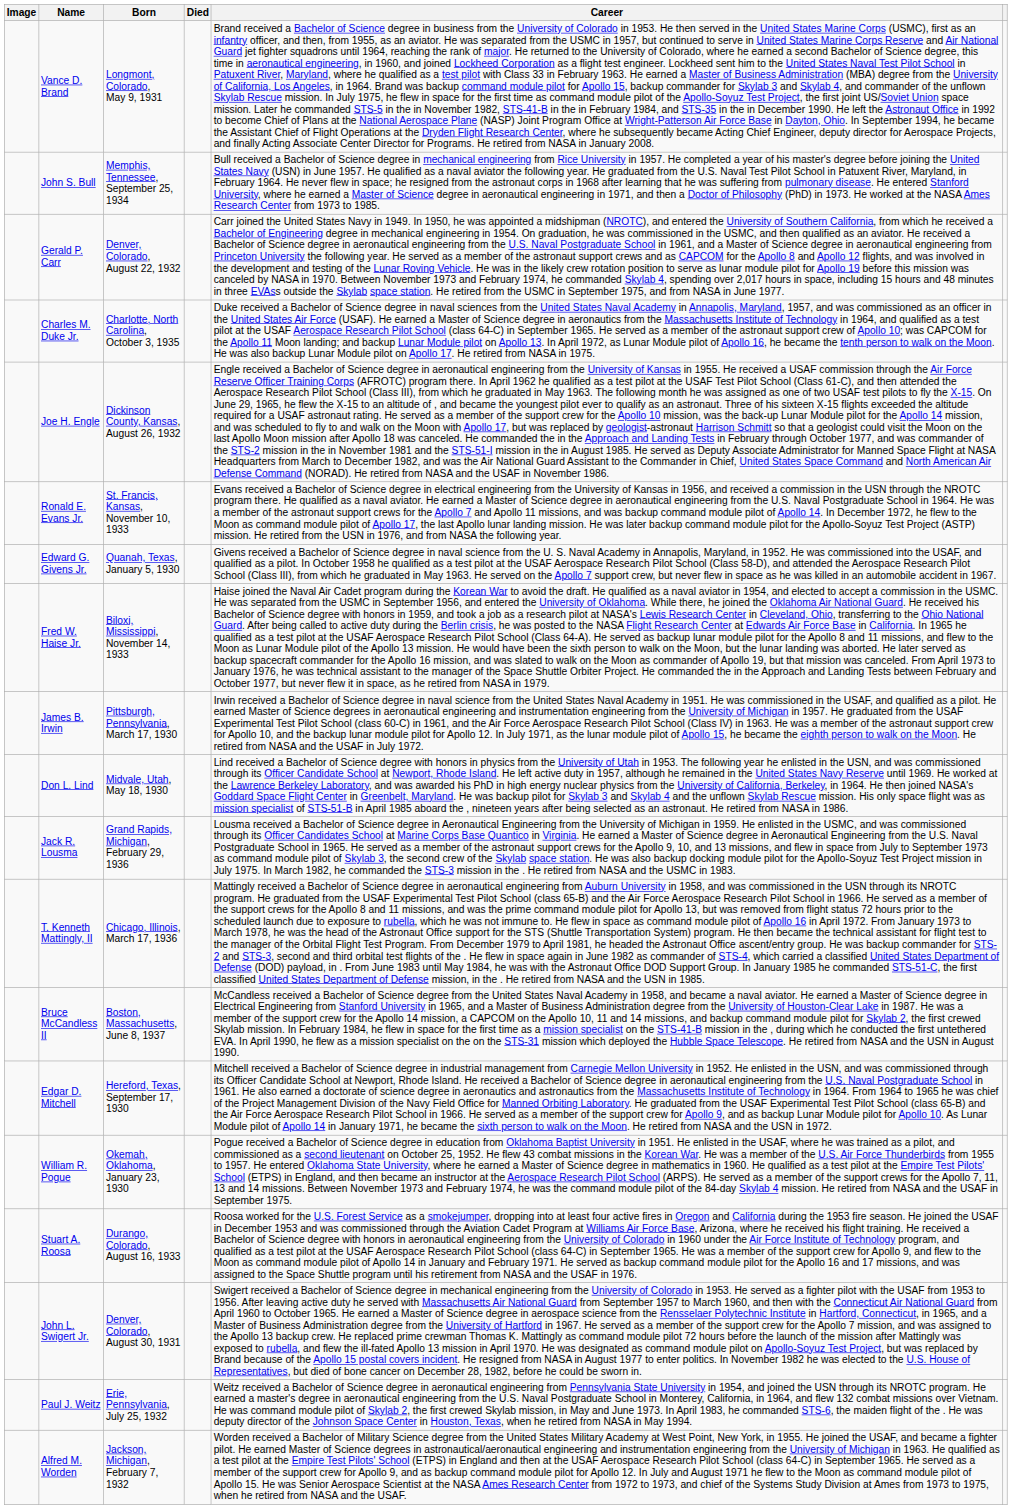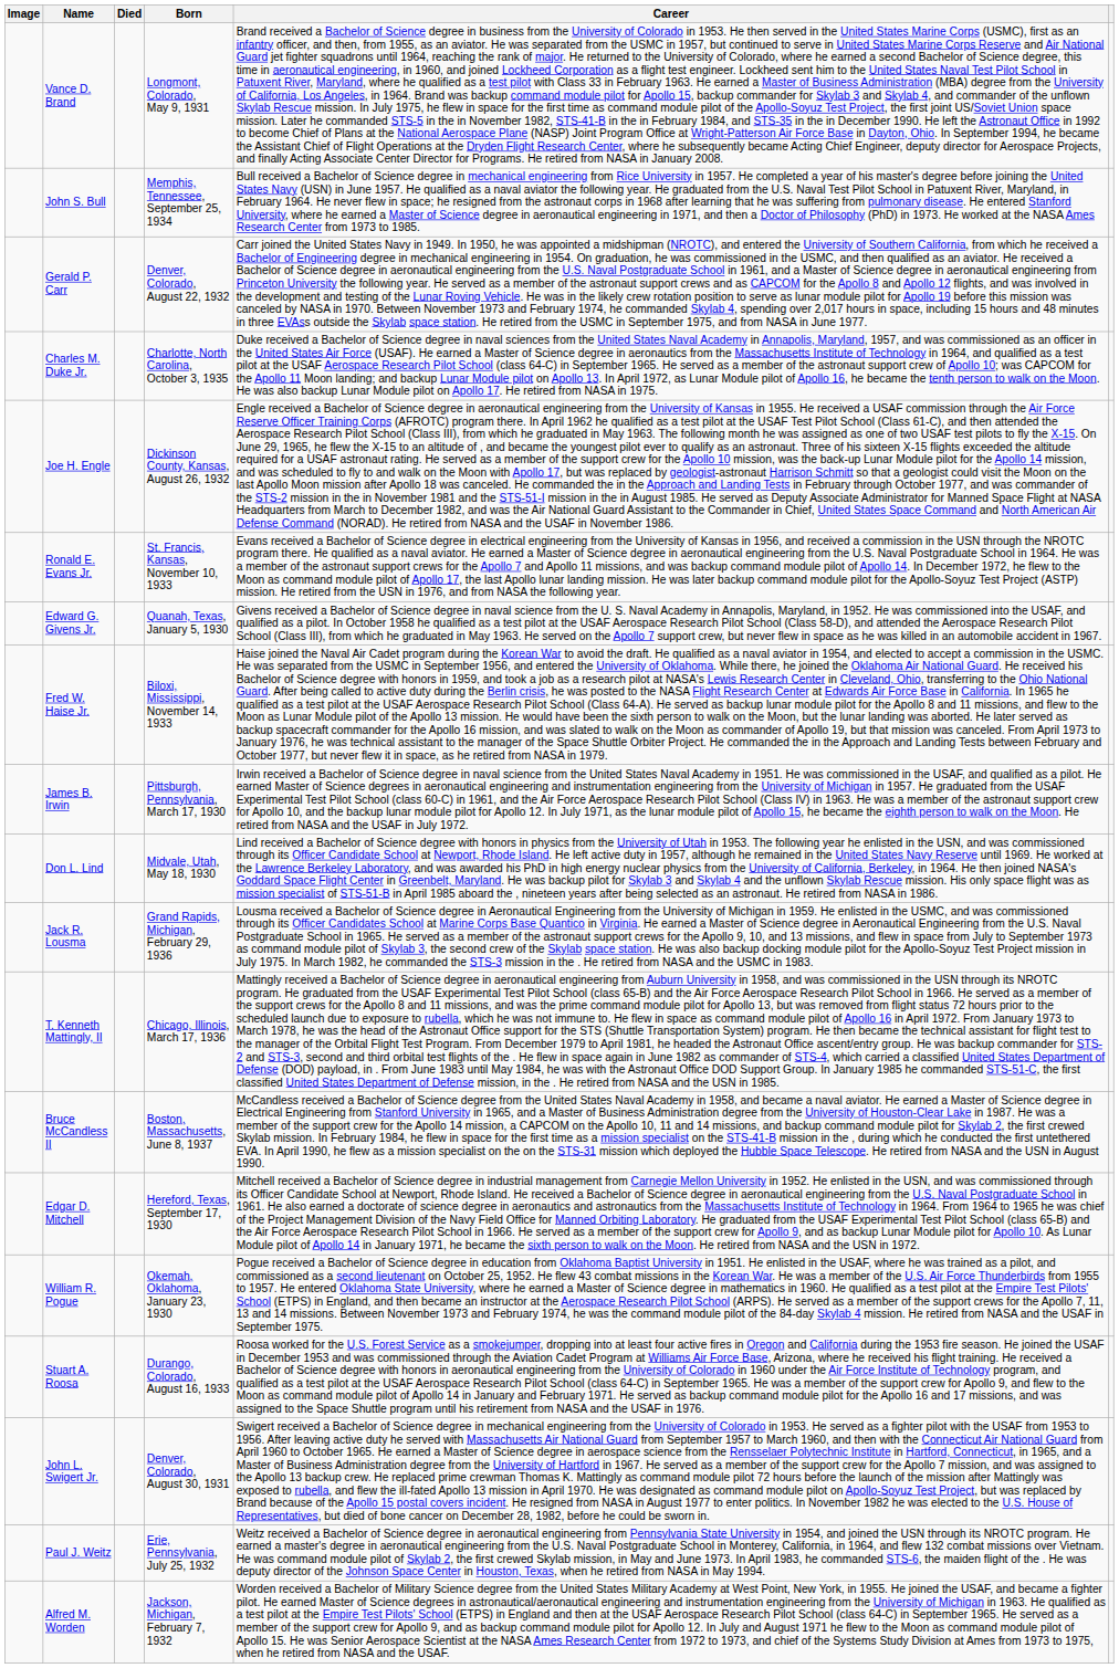 <table class="wikitable sortable sticky-header">
 <tr>
 <th scope="col" class="unsortable">Image</th>
 <th scope="col">Name</th>
+<th scope="col">Died</th>
 <th scope="col">Born</th>
-<th scope="col">Died</th>
 <th scope="col" style="min-width: 150px;">Career</th>
 <th scope="col" class="unsortable"></th>
 </tr>
 <tr>
 <td></td>
 <td data-sort-value=Brand><a href='#'>Vance D. Brand</a></td>
+<td> </td>
 <td data-sort-value=><a href='#'>Longmont, Colorado</a>,<br>May 9, 1931</td>
-<td> </td>
 <td>Brand received a <a href='#'>Bachelor of Science</a> degree in business from the <a href='#'>University of Colorado</a> in 1953. He then served in the <a href='#'>United States Marine Corps</a> (USMC), first as an <a href='#'>infantry</a> officer, and then, from 1955, as an aviator. He was separated from the USMC in 1957,  but continued to serve in <a href='#'>United States Marine Corps Reserve</a> and <a href='#'>Air National Guard</a> jet fighter squadrons until 1964, reaching the rank of <a href='#'>major</a>. He returned to the University of Colorado, where he earned a second Bachelor of Science degree, this time in <a href='#'>aeronautical engineering</a>, in 1960, and joined <a href='#'>Lockheed Corporation</a> as a flight test engineer. Lockheed sent him to the <a href='#'>United States Naval Test Pilot School</a> in <a href='#'>Patuxent River</a>, <a href='#'>Maryland</a>, where he qualified as a <a href='#'>test pilot</a> with Class 33 in February 1963. He earned a <a href='#'>Master of Business Administration</a> (MBA) degree from the <a href='#'>University of California, Los Angeles</a>, in 1964. Brand was backup <a href='#'>command module pilot</a> for <a href='#'>Apollo 15</a>,  backup commander for <a href='#'>Skylab 3</a> and <a href='#'>Skylab 4</a>, and commander of the unflown <a href='#'>Skylab Rescue</a> mission. In July 1975, he flew in space for the first time as command module pilot of the <a href='#'>Apollo-Soyuz Test Project</a>, the first joint US/<a href='#'>Soviet Union</a> space mission. Later he commanded <a href='#'>STS-5</a> in the  in November 1982, <a href='#'>STS-41-B</a> in the  in February 1984, and <a href='#'>STS-35</a> in the  in December 1990.  He left the <a href='#'>Astronaut Office</a> in 1992 to become Chief of Plans at the <a href='#'>National Aerospace Plane</a> (NASP) Joint Program Office at <a href='#'>Wright-Patterson Air Force Base</a> in <a href='#'>Dayton, Ohio</a>. In September 1994, he became the Assistant Chief of Flight Operations at the <a href='#'>Dryden Flight Research Center</a>, where he subsequently became Acting Chief Engineer, deputy director for Aerospace Projects, and finally Acting Associate Center Director for Programs. He retired from NASA in January 2008.</td>
 <td></td>
 </tr>
 <tr>
 <td></td>
 <td data-sort-value=Bull><a href='#'>John S. Bull</a></td>
+<td></td>
 <td data-sort-value=><a href='#'>Memphis, Tennessee</a>,<br>September 25, 1934</td>
-<td></td>
 <td>Bull received a Bachelor of Science degree in <a href='#'>mechanical engineering</a> from <a href='#'>Rice University</a> in 1957. He completed a year of his master's degree before joining the <a href='#'>United States Navy</a> (USN) in June 1957. He qualified as a naval aviator the following year. He graduated from the U.S. Naval Test Pilot School in Patuxent River, Maryland, in February 1964. He never flew in space; he resigned from the astronaut corps in 1968 after learning that he was suffering from <a href='#'>pulmonary disease</a>. He entered <a href='#'>Stanford University</a>, where he earned a <a href='#'>Master of Science</a> degree in aeronautical engineering in 1971, and then a <a href='#'>Doctor of Philosophy</a> (PhD) in 1973. He worked at the NASA <a href='#'>Ames Research Center</a> from 1973 to 1985.</td>
 <td></td>
 </tr>
 <tr>
 <td></td>
 <td data-sort-value=Carr><a href='#'>Gerald P. Carr</a></td>
+<td></td>
 <td data-sort-value=><a href='#'>Denver, Colorado</a>,<br>August 22, 1932</td>
-<td></td>
 <td>Carr joined the United States Navy in 1949. In 1950, he was appointed a midshipman (<a href='#'>NROTC</a>), and entered the <a href='#'>University of Southern California</a>, from which he received a <a href='#'>Bachelor of Engineering</a> degree in mechanical engineering in 1954. On graduation, he was commissioned in the USMC, and then qualified as an aviator. He received a Bachelor of Science degree in aeronautical engineering from the <a href='#'>U.S. Naval Postgraduate School</a> in 1961, and a Master of Science degree in aeronautical engineering from <a href='#'>Princeton University</a> the following year. He served as a member of the astronaut support crews and as <a href='#'>CAPCOM</a> for the <a href='#'>Apollo 8</a> and <a href='#'>Apollo 12</a> flights, and was involved in the development and testing of the <a href='#'>Lunar Roving Vehicle</a>.  He was in the likely crew rotation position to serve as lunar module pilot for <a href='#'>Apollo 19</a> before this mission was canceled by NASA in 1970. Between November 1973 and February 1974, he commanded <a href='#'>Skylab 4</a>, spending over 2,017 hours in space, including 15 hours and 48 minutes in three <a href='#'>EVAs</a>s outside the <a href='#'>Skylab</a> <a href='#'>space station</a>. He retired from the USMC in September 1975, and from NASA in June 1977.</td>
 <td></td>
 </tr>
 <tr>
 <td></td>
 <td data-sort-value=Duke><a href='#'>Charles M. Duke Jr.</a></td>
+<td> </td>
 <td data-sort-value=><a href='#'>Charlotte, North Carolina</a>, <br>October 3, 1935</td>
-<td> </td>
 <td>Duke received a Bachelor of Science degree in naval sciences from the <a href='#'>United States Naval Academy</a> in <a href='#'>Annapolis, Maryland</a>, 1957, and was commissioned as an officer in the <a href='#'>United States Air Force</a> (USAF). He earned a Master of Science degree in aeronautics from the <a href='#'>Massachusetts Institute of Technology</a> in 1964, and qualified as a test pilot at the USAF <a href='#'>Aerospace Research Pilot School</a> (class 64-C) in September 1965. He served as a member of the astronaut support crew of <a href='#'>Apollo 10</a>; was CAPCOM for the <a href='#'>Apollo 11</a> Moon landing; and backup <a href='#'>Lunar Module pilot</a> on <a href='#'>Apollo 13</a>. In April 1972, as Lunar Module pilot of <a href='#'>Apollo 16</a>, he became the <a href='#'>tenth person to walk on the Moon</a>. He was also backup Lunar Module pilot on <a href='#'>Apollo 17</a>. He retired from NASA in 1975.</td>
 <td></td>
 </tr>
 <tr>
 <td></td>
 <td data-sort-value=Engle><a href='#'>Joe H. Engle</a></td>
+<td></td>
 <td data-sort-value=><a href='#'>Dickinson County, Kansas</a>, <br>August 26, 1932</td>
-<td></td>
 <td>Engle received a Bachelor of Science degree in aeronautical engineering from the <a href='#'>University of Kansas</a> in 1955. He received a USAF commission through the <a href='#'>Air Force Reserve Officer Training Corps</a> (AFROTC) program there. In April 1962 he qualified as a test pilot at the USAF Test Pilot School (Class 61-C), and then attended the Aerospace Research Pilot School (Class III), from which he graduated in May 1963. The following month he was assigned as one of two USAF test pilots to fly the <a href='#'>X-15</a>. On June 29, 1965, he flew the X-15 to an altitude of , and became the youngest pilot ever to qualify as an astronaut. Three of his sixteen X-15 flights exceeded the  altitude required for a USAF astronaut rating. He served as a member of the support crew for the <a href='#'>Apollo 10</a> mission, was the back-up Lunar Module pilot for the <a href='#'>Apollo 14</a> mission, and was scheduled to fly to and walk on the Moon with <a href='#'>Apollo 17</a>, but was replaced by <a href='#'>geologist</a>-astronaut <a href='#'>Harrison Schmitt</a> so that a geologist could visit the Moon on the last Apollo Moon mission after Apollo 18 was canceled. He commanded the  in the <a href='#'>Approach and Landing Tests</a> in February through October 1977, and was commander of the <a href='#'>STS-2</a> mission in the   in November 1981 and the <a href='#'>STS-51-I</a> mission in the  in August 1985. He served as Deputy Associate Administrator for Manned Space Flight at NASA Headquarters from March to December 1982, and was the Air National Guard Assistant to the Commander in Chief, <a href='#'>United States Space Command</a> and <a href='#'>North American Air Defense Command</a> (NORAD). He retired from NASA and the USAF in November 1986.</td>
 <td></td>
 </tr>
 <tr>
 <td></td>
 <td data-sort-value=Evans><a href='#'>Ronald E. Evans Jr.</a></td>
+<td></td>
 <td data-sort-value=><a href='#'>St. Francis, Kansas</a>,<br>November 10, 1933</td>
-<td></td>
 <td>Evans received a Bachelor of Science degree in electrical engineering from the University of Kansas in 1956, and received a commission in the USN through the NROTC program there. He qualified as a naval aviator. He earned a Master of Science degree in aeronautical engineering from the U.S. Naval Postgraduate School in 1964. He was a member of the astronaut support crews for the <a href='#'>Apollo 7</a> and Apollo 11 missions, and was backup command module pilot of <a href='#'>Apollo 14</a>. In December 1972, he flew to the Moon as command module pilot of <a href='#'>Apollo 17</a>, the last Apollo lunar landing mission. He was later backup command module pilot for the Apollo-Soyuz Test Project (ASTP) mission. He retired from the USN in 1976, and from NASA the following year.</td>
 <td></td>
 </tr>
 <tr>
 <td></td>
 <td data-sort-value=Givens><a href='#'>Edward G. Givens Jr.</a></td>
+<td></td>
 <td data-sort-value=><a href='#'>Quanah, Texas</a>, <br>January 5, 1930</td>
-<td></td>
 <td>Givens received a Bachelor of Science degree in naval science from the U. S. Naval Academy in Annapolis, Maryland,  in 1952. He was commissioned into the USAF, and qualified as a pilot. In October 1958 he qualified as a test pilot at the USAF Aerospace Research Pilot School (Class 58-D), and attended the Aerospace Research Pilot School (Class III), from which he graduated in May 1963. He served on the <a href='#'>Apollo 7</a> support crew, but never flew in space as he was killed in an automobile accident in 1967.</td>
 <td></td>
 </tr>
 <tr>
 <td></td>
 <td data-sort-value=Haise><a href='#'>Fred W. Haise Jr.</a></td>
+<td> </td>
 <td data-sort-value=><a href='#'>Biloxi, Mississippi</a>,<br>November 14, 1933</td>
-<td> </td>
 <td>Haise joined the Naval Air Cadet program during the <a href='#'>Korean War</a> to avoid the draft. He qualified as a naval aviator in 1954, and elected to accept a commission in the USMC. He was separated from the USMC in September 1956, and entered the <a href='#'>University of Oklahoma</a>. While there, he joined the <a href='#'>Oklahoma Air National Guard</a>. He received his Bachelor of Science degree with honors in 1959, and took a job as a research pilot at NASA's <a href='#'>Lewis Research Center</a> in <a href='#'>Cleveland, Ohio</a>, transferring to the <a href='#'>Ohio National Guard</a>. After being called to active duty during the <a href='#'>Berlin crisis</a>, he was posted to the NASA <a href='#'>Flight Research Center</a> at <a href='#'>Edwards Air Force Base</a> in <a href='#'>California</a>. In 1965 he qualified as a test pilot at the USAF Aerospace Research Pilot School (Class 64-A). He served as backup lunar module pilot for the Apollo 8 and 11 missions, and flew to the Moon as Lunar Module pilot of the Apollo 13 mission. He would have been the sixth person to walk on the Moon, but the lunar landing was aborted. He later served as backup spacecraft commander for the Apollo 16 mission, and was slated to walk on the Moon as commander of Apollo 19, but that mission was canceled. From April 1973 to January 1976, he was technical assistant to the manager of the Space Shuttle Orbiter Project. He commanded the  in the Approach and Landing Tests between February and October 1977, but never flew it in space, as he retired from NASA in 1979.</td>
 <td></td>
 </tr>
 <tr>
 <td></td>
 <td data-sort-value=Irwin><a href='#'>James B. Irwin</a></td>
+<td></td>
 <td data-sort-value=><a href='#'>Pittsburgh, Pennsylvania</a>,<br>March 17, 1930</td>
-<td></td>
 <td>Irwin received a Bachelor of Science degree in naval science from the United States Naval Academy in 1951. He was commissioned in the USAF, and qualified as a pilot. He earned Master of Science degrees in aeronautical engineering and instrumentation engineering from the <a href='#'>University of Michigan</a>  in 1957. He graduated from the USAF Experimental Test Pilot School (class 60-C)  in 1961, and the Air Force Aerospace Research Pilot School (Class IV) in 1963. He was a member of the astronaut support crew for Apollo 10, and the backup lunar module pilot for Apollo 12. In July 1971, as the lunar module pilot of <a href='#'>Apollo 15</a>, he became the <a href='#'>eighth person to walk on the Moon</a>. He retired from NASA and the USAF in July 1972.</td>
 <td></td>
 </tr>
 <tr>
 <td></td>
 <td data-sort-value=Lind><a href='#'>Don L. Lind</a></td>
+<td></td>
 <td data-sort-value=><a href='#'>Midvale, Utah</a>, May 18, 1930</td>
-<td></td>
 <td>Lind received a Bachelor of Science degree with honors in physics from the <a href='#'>University of Utah</a> in 1953. The following year he enlisted in the USN, and was commissioned through its <a href='#'>Officer Candidate School</a> at <a href='#'>Newport, Rhode Island</a>. He left active duty in 1957, although he remained in the <a href='#'>United States Navy Reserve</a> until 1969. He worked at the <a href='#'>Lawrence Berkeley Laboratory</a>, and was awarded his PhD in high energy nuclear physics from the <a href='#'>University of California, Berkeley</a>, in 1964. He then joined NASA's <a href='#'>Goddard Space Flight Center</a> in <a href='#'>Greenbelt, Maryland</a>. He was backup pilot for <a href='#'>Skylab 3</a> and <a href='#'>Skylab 4</a> and the unflown <a href='#'>Skylab Rescue</a> mission. His only space flight was as <a href='#'>mission specialist</a> of <a href='#'>STS-51-B</a> in April 1985 aboard the , nineteen years after being selected as an astronaut. He retired from NASA in 1986.</td>
 <td></td>
 </tr>
 <tr>
 <td></td>
 <td data-sort-value=Lousma><a href='#'>Jack R. Lousma</a></td>
+<td> </td>
 <td data-sort-value=><a href='#'>Grand Rapids, Michigan</a>,<br>February 29, 1936</td>
-<td> </td>
 <td>Lousma received a Bachelor of Science degree in Aeronautical Engineering from the University of Michigan in 1959. He enlisted in the USMC, and was commissioned through its <a href='#'>Officer Candidates School</a> at <a href='#'>Marine Corps Base Quantico</a> in <a href='#'>Virginia</a>. He earned a Master of Science degree in Aeronautical Engineering from the U.S. Naval Postgraduate School in 1965. He served as a member of the astronaut support crews for the Apollo 9, 10, and 13 missions, and flew in space from July to September 1973 as command module pilot of <a href='#'>Skylab 3</a>, the second crew of the <a href='#'>Skylab</a> <a href='#'>space station</a>. He was also backup docking module pilot for the Apollo-Soyuz Test Project mission in July 1975. In March 1982, he commanded the <a href='#'>STS-3</a> mission in the . He retired from NASA and the USMC in 1983.</td>
 <td></td>
 </tr>
 <tr>
 <td></td>
 <td data-sort-value=Mattingly><a href='#'>T. Kenneth Mattingly, II</a></td>
+<td></td>
 <td data-sort-value=><a href='#'>Chicago, Illinois</a>,<br>March 17, 1936</td>
-<td></td>
 <td>Mattingly received a Bachelor of Science degree in aeronautical engineering from <a href='#'>Auburn University</a> in 1958, and was commissioned in the USN through its NROTC program. He graduated from the USAF Experimental Test Pilot School (class 65-B) and the Air Force Aerospace Research Pilot School in 1966. He served as a member of the support crews for the Apollo 8 and 11 missions, and was the prime command module pilot for Apollo 13, but was removed from flight status 72 hours prior to the scheduled launch due to exposure to <a href='#'>rubella</a>, which he was not immune to. He flew in space as command module pilot of <a href='#'>Apollo 16</a> in April 1972. From January 1973 to March 1978, he was the head of the Astronaut Office support for the STS (Shuttle Transportation System) program. He then became the technical assistant for flight test to the manager of the Orbital Flight Test Program. From December 1979 to April 1981, he headed the Astronaut Office ascent/entry group. He was backup commander for <a href='#'>STS-2</a> and <a href='#'>STS-3</a>, second and third orbital test flights of the . He flew in space again in June 1982 as commander of <a href='#'>STS-4</a>, which carried a classified <a href='#'>United States Department of Defense</a> (DOD) payload, in . From June 1983 until May 1984, he was with the Astronaut Office DOD Support Group. In January 1985 he commanded <a href='#'>STS-51-C</a>, the first classified <a href='#'>United States Department of Defense</a> mission, in the . He retired from NASA and the USN in 1985.</td>
 <td></td>
 </tr>
 <tr>
 <td></td>
 <td data-sort-value=McCandless><a href='#'>Bruce McCandless II</a></td>
+<td></td>
 <td data-sort-value=><a href='#'>Boston, Massachusetts</a>,<br>June 8, 1937</td>
-<td></td>
 <td>McCandless received a Bachelor of Science degree from the United States Naval Academy in 1958, and became a naval aviator. He earned a Master of Science degree in Electrical Engineering from <a href='#'>Stanford University</a> in 1965, and a Master of Business Administration degree from the <a href='#'>University of Houston-Clear Lake</a> in 1987.  He was a member of the support crew for the Apollo 14 mission, a CAPCOM on the Apollo 10, 11 and 14 missions, and backup command module pilot for <a href='#'>Skylab 2</a>, the first crewed Skylab mission. In February 1984, he flew in space for the first time as a <a href='#'>mission specialist</a> on the <a href='#'>STS-41-B</a> mission in the , during which he conducted the first untethered EVA. In April 1990, he flew as a mission specialist on the  on the <a href='#'>STS-31</a> mission which deployed the <a href='#'>Hubble Space Telescope</a>. He retired from NASA and the USN in August 1990.</td>
 <td></td>
 </tr>
 <tr>
 <td></td>
 <td data-sort-value=Mitchell><a href='#'>Edgar D. Mitchell</a></td>
+<td></td>
 <td data-sort-value=><a href='#'>Hereford, Texas</a>,<br>September 17, 1930</td>
-<td></td>
 <td>Mitchell received a Bachelor of Science degree in industrial management from <a href='#'>Carnegie Mellon University</a> in 1952. He enlisted in the USN, and was commissioned through its Officer Candidate School at Newport, Rhode Island. He received a Bachelor of Science degree in aeronautical engineering from the <a href='#'>U.S. Naval Postgraduate School</a> in 1961. He also earned a doctorate of science degree in aeronautics and astronautics from the <a href='#'>Massachusetts Institute of Technology</a> in 1964. From 1964 to 1965 he was chief of the Project Management Division of the Navy Field Office for <a href='#'>Manned Orbiting Laboratory</a>. He graduated from the USAF Experimental Test Pilot School (class 65-B) and the Air Force Aerospace Research Pilot School in 1966. He served as a member of the support crew for <a href='#'>Apollo 9</a>, and as backup Lunar Module pilot for <a href='#'>Apollo 10</a>. As Lunar Module pilot of <a href='#'>Apollo 14</a> in January 1971, he became the <a href='#'>sixth person to walk on the Moon</a>. He retired from NASA and the USN in 1972.</td>
 <td></td>
 </tr>
 <tr>
 <td></td>
 <td data-sort-value=Pogue><a href='#'>William R. Pogue</a></td>
+<td></td>
 <td data-sort-value=><a href='#'>Okemah, Oklahoma</a>,<br>January 23, 1930</td>
-<td></td>
 <td>Pogue received a Bachelor of Science degree in education from <a href='#'>Oklahoma Baptist University</a> in 1951. He enlisted in the USAF, where he was trained as a pilot, and commissioned as a <a href='#'>second lieutenant</a> on October 25, 1952. He flew 43 combat missions in the <a href='#'>Korean War</a>. He was a member of the <a href='#'>U.S. Air Force Thunderbirds</a>  from 1955 to 1957. He entered <a href='#'>Oklahoma State University</a>, where he earned a Master of Science degree in mathematics in 1960. He qualified as a test pilot at the <a href='#'>Empire Test Pilots' School</a> (ETPS) in England, and then became an instructor at the <a href='#'>Aerospace Research Pilot School</a> (ARPS).  He served as a member of the support crews for the Apollo 7, 11, 13 and 14 missions. Between November 1973 and February 1974, he was the command module pilot of the 84-day <a href='#'>Skylab 4</a> mission. He retired from NASA and the USAF in September 1975.</td>
 <td></td>
 </tr>
 <tr>
 <td></td>
 <td data-sort-value=Roosa><a href='#'>Stuart A. Roosa</a></td>
+<td></td>
 <td data-sort-value=><a href='#'>Durango, Colorado</a>,<br>August 16, 1933</td>
-<td></td>
 <td>Roosa worked for the <a href='#'>U.S. Forest Service</a> as a <a href='#'>smokejumper</a>, dropping into at least four active fires in <a href='#'>Oregon</a> and <a href='#'>California</a> during the 1953 fire season. He joined the USAF in December 1953 and was commissioned through the Aviation Cadet Program at <a href='#'>Williams Air Force Base</a>, Arizona, where he received his flight training. He received a Bachelor of Science degree with honors in aeronautical engineering from the <a href='#'>University of Colorado</a> in 1960 under the <a href='#'>Air Force Institute of Technology</a> program, and qualified as a test pilot at the USAF Aerospace Research Pilot School (class 64-C) in September 1965. He was a member of the support crew for Apollo 9, and flew to the Moon as command module pilot of Apollo 14 in January and February 1971. He served as backup command module pilot for the Apollo 16 and 17 missions, and was assigned to the Space Shuttle program until his retirement from NASA and the USAF in 1976.</td>
 <td></td>
 </tr>
 <tr>
 <td></td>
 <td data-sort-value=Swigert><a href='#'>John L. Swigert Jr.</a></td>
+<td></td>
 <td data-sort-value=><a href='#'>Denver, Colorado</a>,<br>August 30, 1931</td>
-<td></td>
 <td>Swigert received a Bachelor of Science degree in mechanical engineering from the <a href='#'>University of Colorado</a> in 1953. He served as a fighter pilot with the USAF from 1953 to 1956. After leaving active duty he served with <a href='#'>Massachusetts Air National Guard</a> from September 1957 to March 1960, and then with the <a href='#'>Connecticut Air National Guard</a> from April 1960 to October 1965. He earned a Master of Science degree in aerospace science from the <a href='#'>Rensselaer Polytechnic Institute</a> in <a href='#'>Hartford, Connecticut</a>, in 1965, and a Master of Business Administration degree from the <a href='#'>University of Hartford</a> in 1967. He served as a member of the support crew for the Apollo 7 mission, and was assigned to the Apollo 13 backup crew. He replaced prime crewman Thomas K. Mattingly as command module pilot 72 hours before the launch of the mission after Mattingly was exposed to <a href='#'>rubella</a>, and flew the ill-fated Apollo 13 mission in April 1970. He was designated as command module pilot on <a href='#'>Apollo-Soyuz Test Project</a>, but was replaced by Brand because of the <a href='#'>Apollo 15 postal covers incident</a>. He resigned from NASA in August 1977 to enter politics. In November 1982 he was elected to the <a href='#'>U.S. House of Representatives</a>, but died of bone cancer on December 28, 1982, before he could be sworn in.</td>
 <td></td>
 </tr>
 <tr>
 <td></td>
 <td data-sort-value=Weitz><a href='#'>Paul J. Weitz</a></td>
+<td></td>
 <td data-sort-value=><a href='#'>Erie, Pennsylvania</a>,<br>July 25, 1932</td>
-<td></td>
 <td>Weitz received a Bachelor of Science degree in aeronautical engineering from <a href='#'>Pennsylvania State University</a> in 1954, and joined the USN through its NROTC program. He earned a master's degree in aeronautical engineering from the U.S. Naval Postgraduate School in Monterey, California, in 1964, and flew 132 combat missions over Vietnam. He was command module pilot of <a href='#'>Skylab 2</a>, the first crewed Skylab mission, in May and June 1973.  In April 1983, he commanded <a href='#'>STS-6</a>, the maiden flight of the . He was deputy director of the <a href='#'>Johnson Space Center</a> in <a href='#'>Houston, Texas</a>, when he retired from NASA in May 1994.</td>
 <td></td>
 </tr>
 <tr>
 <td></td>
 <td data-sort-value=Worden><a href='#'>Alfred M. Worden</a></td>
+<td></td>
 <td data-sort-value=><a href='#'>Jackson, Michigan</a>,<br>February 7, 1932</td>
-<td></td>
 <td>Worden received a Bachelor of Military Science degree from the United States Military Academy at West Point, New York, in 1955. He joined the USAF, and became a fighter pilot. He earned Master of Science degrees in astronautical/aeronautical engineering and instrumentation engineering from the <a href='#'>University of Michigan</a> in 1963. He qualified as a test pilot at the <a href='#'>Empire Test Pilots' School</a> (ETPS) in England and then at the USAF Aerospace Research Pilot School (class 64-C) in September 1965.  He served as a member of the support crew for Apollo 9, and as backup command module pilot for Apollo 12. In July and August 1971 he flew to the Moon as command module pilot of Apollo 15. He was Senior Aerospace Scientist at the NASA <a href='#'>Ames Research Center</a> from 1972 to 1973, and chief of the Systems Study Division at Ames from 1973 to 1975, when he retired from NASA and the USAF.</td>
 <td></td>
 </tr>
 </table>
